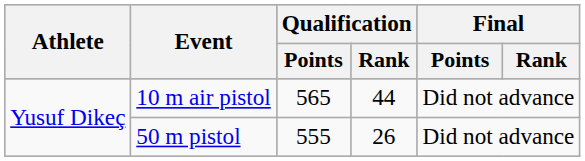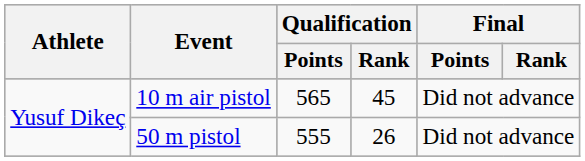 <table class="wikitable" style="font-size:90%">
 <tr>
 <th rowspan="2">Athlete</th>
 <th rowspan="2">Event</th>
 <th colspan="2">Qualification</th>
 <th colspan="2">Final</th>
 </tr>
 <tr style="font-size:95%">
 <th>Points</th>
 <th>Rank</th>
 <th>Points</th>
 <th>Rank</th>
 </tr>
 <tr align=center>
 <td align=left rowspan="2"><a href='#'>Yusuf Dikeç</a></td>
 <td align=left><a href='#'>10 m air pistol</a></td>
 <td>565</td>
-<td>44</td>
+<td>45</td>
 <td colspan=2>Did not advance</td>
 </tr>
 <tr align=center>
 <td align=left><a href='#'>50 m pistol</a></td>
 <td>555</td>
 <td>26</td>
 <td colspan=2>Did not advance</td>
 </tr>
 </table>
